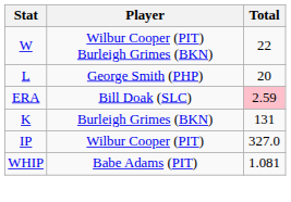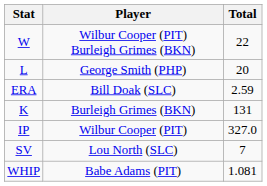 <table class="wikitable" style="text-align:center;">
 <tr>
 <th style="width:15%;">Stat</th>
 <th>Player</th>
 <th style="width:15%;">Total</th>
 </tr>
 <tr>
 <td><a href='#'>W</a></td>
 <td><a href='#'>Wilbur Cooper</a> (<a href='#'>PIT</a>)<br><a href='#'>Burleigh Grimes</a> (<a href='#'>BKN</a>)</td>
 <td>22</td>
 </tr>
 <tr>
 <td><a href='#'>L</a></td>
 <td><a href='#'>George Smith</a> (<a href='#'>PHP</a>)</td>
 <td>20</td>
 </tr>
 <tr>
 <td><a href='#'>ERA</a></td>
 <td><a href='#'>Bill Doak</a> (<a href='#'>SLC</a>)</td>
-<td style="background: pink;">2.59</td>
+<td>2.59</td>
 </tr>
 <tr>
 <td><a href='#'>K</a></td>
 <td><a href='#'>Burleigh Grimes</a> (<a href='#'>BKN</a>)</td>
 <td>131</td>
 </tr>
 <tr>
 <td><a href='#'>IP</a></td>
 <td><a href='#'>Wilbur Cooper</a> (<a href='#'>PIT</a>)</td>
 <td>327.0</td>
 </tr>
 <tr>
+<td><a href='#'>SV</a></td>
+<td><a href='#'>Lou North</a> (<a href='#'>SLC</a>)</td>
+<td>7</td>
+</tr>
+<tr>
 <td><a href='#'>WHIP</a></td>
 <td><a href='#'>Babe Adams</a> (<a href='#'>PIT</a>)</td>
 <td>1.081</td>
 </tr>
 </table>
